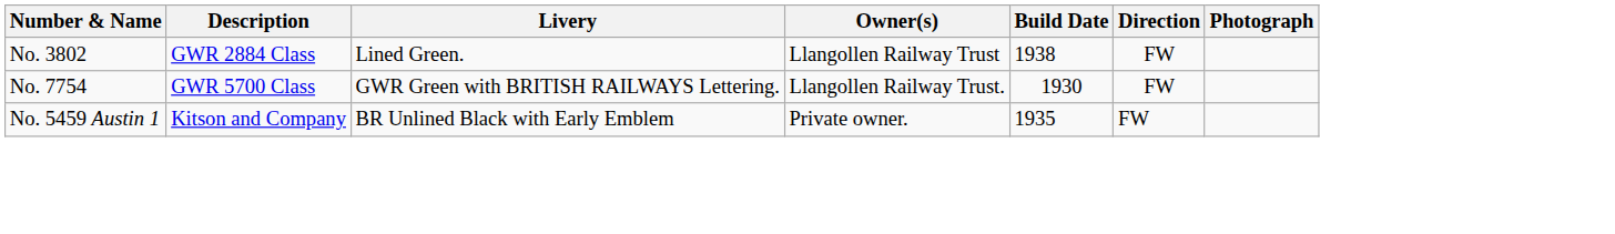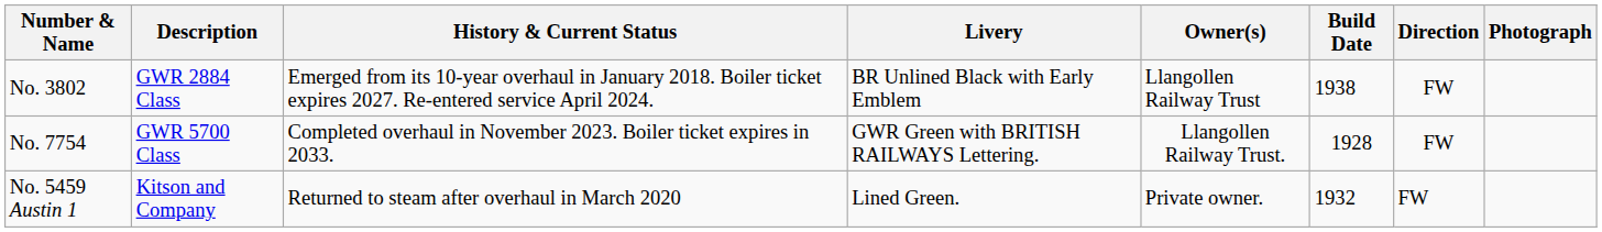 <table class="wikitable">
 <tr>
 <th>Number & Name</th>
 <th>Description</th>
+<th>History & Current Status</th>
 <th>Livery</th>
 <th>Owner(s)</th>
 <th>Build Date</th>
 <th>Direction</th>
 <th>Photograph</th>
 </tr>
 <tr>
 <td>No. 3802</td>
 <td><a href='#'>GWR 2884 Class</a> </td>
-<td>Lined Green.</td>
+<td>Emerged from its 10-year overhaul in January 2018. Boiler ticket expires 2027. Re-entered service April 2024.</td>
+<td>BR Unlined Black with Early Emblem</td>
 <td>Llangollen Railway Trust</td>
 <td>1938</td>
 <td align=center>FW</td>
 <td></td>
 </tr>
 <tr>
 <td>No. 7754</td>
 <td><a href='#'>GWR 5700 Class</a> </td>
+<td>Completed overhaul in November 2023. Boiler ticket expires in 2033.</td>
 <td>GWR Green with BRITISH RAILWAYS Lettering.</td>
 <td align=center>Llangollen Railway Trust.</td>
-<td align=center>1930</td>
+<td align=center>1928</td>
 <td align=center>FW</td>
 <td></td>
 </tr>
 <tr>
 <td>No. 5459 <em>Austin 1</em></td>
 <td><a href='#'>Kitson and Company</a> </td>
-<td>BR Unlined Black with Early Emblem</td>
+<td>Returned to steam after overhaul in March 2020</td>
+<td>Lined Green.</td>
 <td>Private owner.</td>
-<td>1935</td>
+<td>1932</td>
 <td>FW</td>
 <td></td>
 </tr>
 </table>
